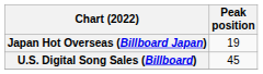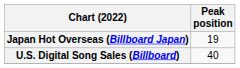 <table class="wikitable plainrowheaders" style="text-align:center">
 <tr>
 <th scope="col">Chart (2022)</th>
 <th scope="col">Peak<br>position</th>
 </tr>
 <tr>
 <th scope="row">Japan Hot Overseas (<em><a href='#'>Billboard Japan</a></em>)</th>
 <td>19</td>
 </tr>
 <tr>
 <th scope="row">U.S. Digital Song Sales (<em><a href='#'>Billboard</a></em>)</th>
-<td>45</td>
+<td>40</td>
 </tr>
 <tr>
 </tr>
 </table>
